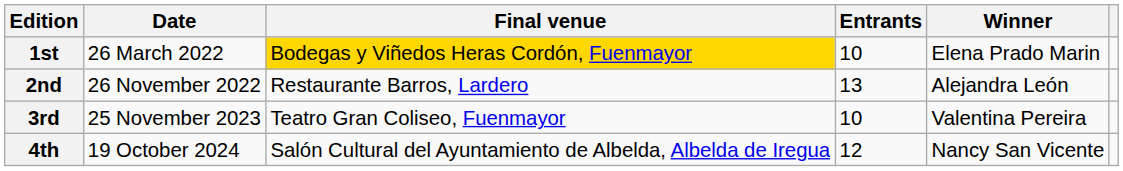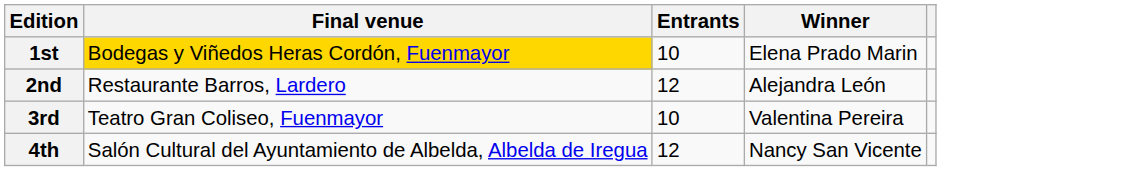 <table class="wikitable defaultcenter col2left col3left col5left" style="font-size:95%;">
 <tr>
 <th>Edition</th>
-<th>Date</th>
 <th>Final venue</th>
 <th>Entrants</th>
 <th>Winner</th>
 <th></th>
 </tr>
 <tr>
 <th>1st</th>
-<td>26 March 2022</td>
 <td style="background: gold;">Bodegas y Viñedos Heras Cordón, <a href='#'>Fuenmayor</a></td>
 <td>10</td>
 <td>Elena Prado Marin</td>
 <td></td>
 </tr>
 <tr>
 <th>2nd</th>
-<td>26 November 2022</td>
 <td>Restaurante Barros, <a href='#'>Lardero</a></td>
-<td>13</td>
+<td>12</td>
 <td>Alejandra León</td>
 <td></td>
 </tr>
 <tr>
 <th>3rd</th>
-<td>25 November 2023</td>
 <td>Teatro Gran Coliseo, <a href='#'>Fuenmayor</a></td>
 <td>10</td>
 <td>Valentina Pereira</td>
 <td></td>
 </tr>
 <tr>
 <th>4th</th>
-<td>19 October 2024</td>
 <td>Salón Cultural del Ayuntamiento de Albelda, <a href='#'>Albelda de Iregua</a></td>
 <td>12</td>
 <td>Nancy San Vicente</td>
 <td></td>
 </tr>
 </table>
